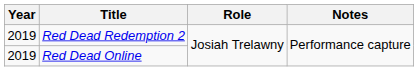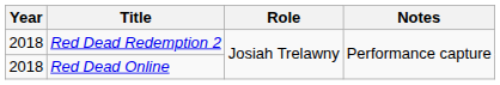 <table class="wikitable sortable">
 <tr>
 <th>Year</th>
 <th>Title</th>
 <th>Role</th>
 <th>Notes</th>
 </tr>
 <tr>
-<td>2019</td>
+<td>2018</td>
 <td><em><a href='#'>Red Dead Redemption 2</a></em></td>
 <td rowspan="2">Josiah Trelawny</td>
 <td rowspan="2">Performance capture</td>
 </tr>
 <tr>
-<td>2019</td>
+<td>2018</td>
 <td><em><a href='#'>Red Dead Online</a></em></td>
 </tr>
 </table>
